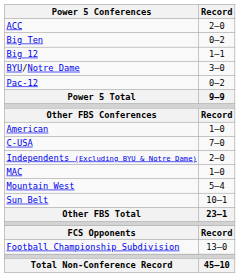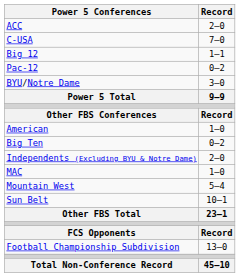 <table class="wikitable">
 <tr>
 <th>Power 5 Conferences</th>
 <th>Record</th>
 </tr>
 <tr>
 <td><a href='#'>ACC</a></td>
 <td align=center>2–0</td>
 </tr>
 <tr>
-<td><a href='#'>Big Ten</a></td>
-<td align=center>0–2</td>
+<td><a href='#'>C-USA</a></td>
+<td align=center>7–0</td>
 </tr>
 <tr>
 <td><a href='#'>Big 12</a></td>
 <td align=center>1–1</td>
 </tr>
 <tr>
+<td><a href='#'>Pac-12</a></td>
+<td align=center>0–2</td>
+</tr>
+<tr>
 <td><a href='#'>BYU</a>/<a href='#'>Notre Dame</a></td>
 <td align=center>3–0</td>
-</tr>
-<tr>
-<td><a href='#'>Pac-12</a></td>
-<td align=center>0–2</td>
 </tr>
 <tr>
 <th>Power 5 Total</th>
 <th>9–9</th>
 </tr>
 <tr>
 <th colspan="2" style="background:lightgrey;"></th>
 </tr>
 <tr>
 <th>Other FBS Conferences</th>
 <th>Record</th>
 </tr>
 <tr>
 <td><a href='#'>American</a></td>
 <td align=center>1–0</td>
 </tr>
 <tr>
-<td><a href='#'>C-USA</a></td>
-<td align=center>7–0</td>
+<td><a href='#'>Big Ten</a></td>
+<td align=center>0–2</td>
 </tr>
 <tr>
 <td><a href='#'>Independents <small>(Excluding BYU & Notre Dame)</small></a></td>
 <td align=center>2–0</td>
 </tr>
 <tr>
 <td><a href='#'>MAC</a></td>
 <td align=center>1–0</td>
 </tr>
 <tr>
 <td><a href='#'>Mountain West</a></td>
 <td align=center>5–4</td>
 </tr>
 <tr>
 <td><a href='#'>Sun Belt</a></td>
 <td align=center>10–1</td>
 </tr>
 <tr>
 <th>Other FBS Total</th>
 <th>23–1</th>
 </tr>
 <tr>
 <th colspan="2" style="background:lightgrey;"></th>
 </tr>
 <tr>
 <th>FCS Opponents</th>
 <th>Record</th>
 </tr>
 <tr>
 <td><a href='#'>Football Championship Subdivision</a></td>
 <td align=center>13–0</td>
 </tr>
 <tr>
 <th colspan="2" style="background:lightgrey;"></th>
 </tr>
 <tr>
 <th>Total Non-Conference Record</th>
 <th>45–10</th>
 </tr>
 </table>
